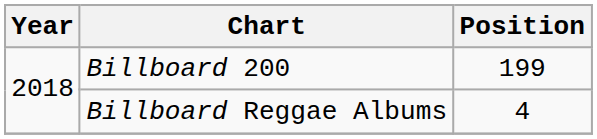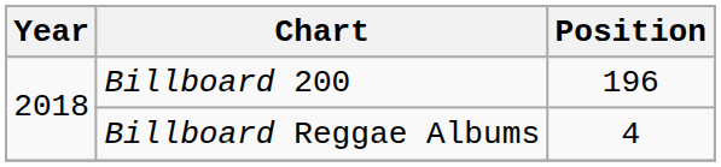 <table class="wikitable">
 <tr>
 <th>Year</th>
 <th>Chart</th>
 <th>Position</th>
 </tr>
 <tr>
 <td rowspan="2">2018</td>
 <td><em>Billboard</em> 200</td>
-<td align="center">199</td>
+<td align="center">196</td>
 </tr>
 <tr>
 <td><em>Billboard</em> Reggae Albums</td>
 <td align="center">4</td>
 </tr>
 <tr>
 </tr>
 </table>
